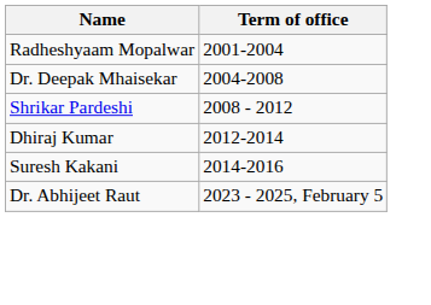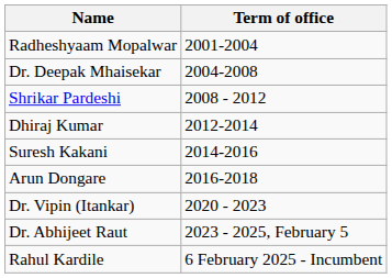 <table class="wikitable">
 <tr>
 <th>Name</th>
 <th>Term of office</th>
 </tr>
 <tr>
 <td>Radheshyaam Mopalwar</td>
 <td>2001-2004</td>
 </tr>
 <tr>
 <td>Dr. Deepak Mhaisekar</td>
 <td>2004-2008</td>
 </tr>
 <tr>
 <td><a href='#'>Shrikar Pardeshi</a></td>
 <td>2008 - 2012</td>
 </tr>
 <tr>
 <td>Dhiraj Kumar</td>
 <td>2012-2014</td>
 </tr>
 <tr>
 <td>Suresh Kakani</td>
 <td>2014-2016</td>
 </tr>
 <tr>
+<td>Arun Dongare</td>
+<td>2016-2018</td>
+</tr>
+<tr>
+<td>Dr. Vipin (Itankar)</td>
+<td>2020 - 2023</td>
+</tr>
+<tr>
 <td>Dr. Abhijeet Raut</td>
 <td>2023 - 2025, February 5</td>
 </tr>
+<tr>
+<td>Rahul Kardile</td>
+<td>6 February 2025 - Incumbent</td>
+</tr>
 </table>
